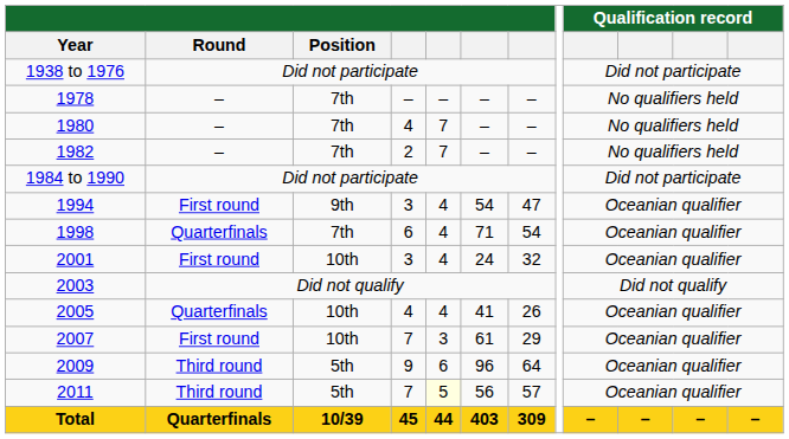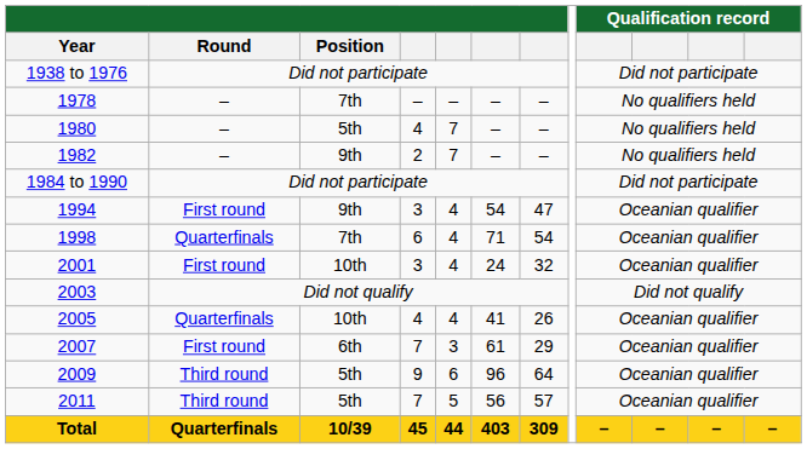 <table class="wikitable" style="text-align: center;">
 <tr>
 <th style="background:#146B2F;" colspan="7"><a href='#'></a></th>
 <th style="background:white; width:1%;" rowspan="17"></th>
 <th style="background:#146B2F; color:#FFFFFF;" colspan="5">Qualification record</th>
 </tr>
 <tr>
 <th>Year</th>
 <th>Round</th>
 <th>Position</th>
 <th></th>
 <th></th>
 <th></th>
 <th></th>
 <th></th>
 <th></th>
 <th></th>
 <th></th>
 </tr>
 <tr>
 <td><a href='#'>1938</a> to <a href='#'>1976</a></td>
 <td colspan=6 align=center><em>Did not participate</em></td>
 <td colspan=5 align=center><em>Did not participate</em></td>
 </tr>
 <tr>
 <td> <a href='#'>1978</a></td>
 <td>–</td>
 <td>7th</td>
 <td>–</td>
 <td>–</td>
 <td>–</td>
 <td>–</td>
 <td colspan=5 align=center><em>No qualifiers held</em></td>
 </tr>
 <tr>
 <td> <a href='#'>1980</a></td>
 <td>–</td>
-<td>7th</td>
+<td>5th</td>
 <td>4</td>
 <td>7</td>
 <td>–</td>
 <td>–</td>
 <td colspan=5 align=center><em>No qualifiers held</em></td>
 </tr>
 <tr>
 <td> <a href='#'>1982</a></td>
 <td>–</td>
-<td>7th</td>
+<td>9th</td>
 <td>2</td>
 <td>7</td>
 <td>–</td>
 <td>–</td>
 <td colspan=5 align=center><em>No qualifiers held</em></td>
 </tr>
 <tr>
 <td><a href='#'>1984</a> to <a href='#'>1990</a></td>
 <td colspan=6 align=center><em>Did not participate</em></td>
 <td colspan=5 align=center><em>Did not participate</em></td>
 </tr>
 <tr>
 <td> <a href='#'>1994</a></td>
 <td><a href='#'>First round</a></td>
 <td>9th</td>
 <td>3</td>
 <td>4</td>
 <td>54</td>
 <td>47</td>
 <td colspan=5 align=center><em>Oceanian qualifier</em></td>
 </tr>
 <tr>
 <td> <a href='#'>1998</a></td>
 <td><a href='#'>Quarterfinals</a></td>
 <td>7th</td>
 <td>6</td>
 <td>4</td>
 <td>71</td>
 <td>54</td>
 <td colspan=5 align=center><em>Oceanian qualifier</em></td>
 </tr>
 <tr>
 <td> <a href='#'>2001</a></td>
 <td><a href='#'>First round</a></td>
 <td>10th</td>
 <td>3</td>
 <td>4</td>
 <td>24</td>
 <td>32</td>
 <td colspan=5 align=center><em>Oceanian qualifier</em></td>
 </tr>
 <tr>
 <td> <a href='#'>2003</a></td>
 <td colspan=6 align=center><em>Did not qualify</em></td>
 <td colspan=5 align=center><em>Did not qualify</em></td>
 </tr>
 <tr>
 <td> <a href='#'>2005</a></td>
 <td><a href='#'>Quarterfinals</a></td>
 <td>10th</td>
 <td>4</td>
 <td>4</td>
 <td>41</td>
 <td>26</td>
 <td colspan=5 align=center><em>Oceanian qualifier</em></td>
 </tr>
 <tr>
 <td> <a href='#'>2007</a></td>
 <td><a href='#'>First round</a></td>
-<td>10th</td>
+<td>6th</td>
 <td>7</td>
 <td>3</td>
 <td>61</td>
 <td>29</td>
 <td colspan=5 align=center><em>Oceanian qualifier</em></td>
 </tr>
 <tr>
 <td>   <a href='#'>2009</a></td>
 <td><a href='#'>Third round</a></td>
 <td>5th</td>
 <td>9</td>
 <td>6</td>
 <td>96</td>
 <td>64</td>
 <td colspan=5 align=center><em>Oceanian qualifier</em></td>
 </tr>
 <tr>
 <td> <a href='#'>2011</a></td>
 <td><a href='#'>Third round</a></td>
 <td>5th</td>
 <td>7</td>
-<td style="background: lightyellow;">5</td>
+<td>5</td>
 <td>56</td>
 <td>57</td>
 <td colspan=5 align=center><em>Oceanian qualifier</em></td>
 </tr>
 <tr>
 <th style="color:black; background:#FCD116;"><strong>Total</strong></th>
 <th style="color:black; background:#FCD116;"><strong>Quarterfinals</strong></th>
 <th style="color:black; background:#FCD116;"><strong>10/39</strong></th>
 <th style="color:black; background:#FCD116;"><strong>45</strong></th>
 <th style="color:black; background:#FCD116;"><strong>44</strong></th>
 <th style="color:black; background:#FCD116;"><strong>403</strong></th>
 <th style="color:black; background:#FCD116;"><strong>309</strong></th>
 <th style="color:black; background:#FCD116;"><strong>–</strong></th>
 <th style="color:black; background:#FCD116;"><strong>–</strong></th>
 <th style="color:black; background:#FCD116;"><strong>–</strong></th>
 <th style="color:black; background:#FCD116;"><strong>–</strong></th>
 </tr>
 </table>
